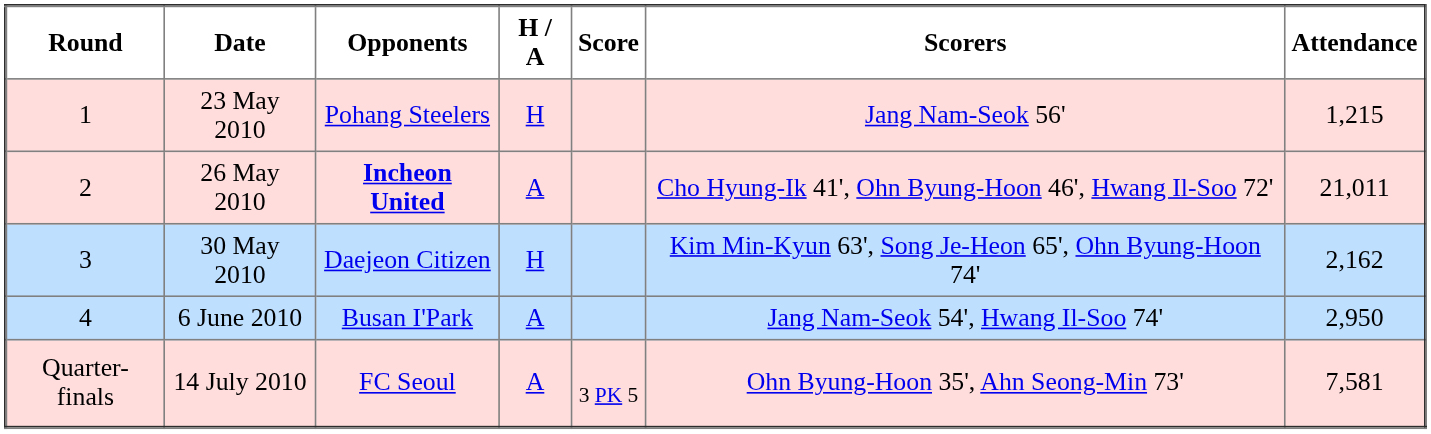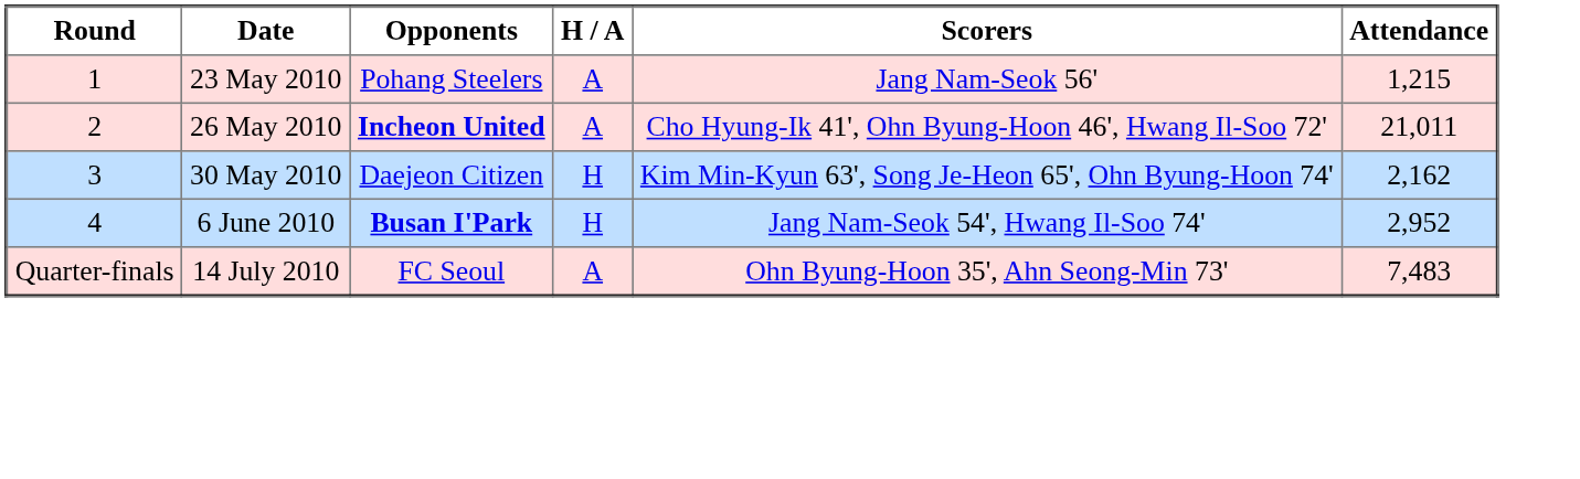 <table border="2" cellpadding="4" style="border-collapse:collapse; text-align:center;">
 <tr>
 <th>Round</th>
 <th>Date</th>
 <th>Opponents</th>
 <th>H / A</th>
-<th>Score</th>
 <th>Scorers</th>
 <th>Attendance</th>
 </tr>
 <tr bgcolor="#ffdddd">
 <td>1</td>
 <td>23 May 2010</td>
 <td><a href='#'>Pohang Steelers</a></td>
-<td><a href='#'>H</a></td>
-<td></td>
+<td><a href='#'>A</a></td>
 <td><a href='#'>Jang Nam-Seok</a> 56'</td>
 <td>1,215</td>
 </tr>
 <tr bgcolor="#ffdddd">
 <td>2</td>
 <td>26 May 2010</td>
 <td><strong><a href='#'>Incheon United</a></strong></td>
 <td><a href='#'>A</a></td>
-<td></td>
 <td><a href='#'>Cho Hyung-Ik</a> 41', <a href='#'>Ohn Byung-Hoon</a> 46', <a href='#'>Hwang Il-Soo</a> 72'</td>
 <td>21,011</td>
 </tr>
 <tr bgcolor="#bfdfff">
 <td>3</td>
 <td>30 May 2010</td>
 <td><a href='#'>Daejeon Citizen</a></td>
 <td><a href='#'>H</a></td>
-<td></td>
 <td><a href='#'>Kim Min-Kyun</a> 63', <a href='#'>Song Je-Heon</a> 65', <a href='#'>Ohn Byung-Hoon</a> 74'</td>
 <td>2,162</td>
 </tr>
 <tr bgcolor="#bfdfff">
 <td>4</td>
 <td>6 June 2010</td>
-<td><a href='#'>Busan I'Park</a></td>
-<td><a href='#'>A</a></td>
-<td></td>
+<td><strong><a href='#'>Busan I'Park</a></strong></td>
+<td><a href='#'>H</a></td>
 <td><a href='#'>Jang Nam-Seok</a> 54', <a href='#'>Hwang Il-Soo</a> 74'</td>
-<td>2,950</td>
+<td>2,952</td>
 </tr>
 <tr bgcolor="#ffdddd">
 <td>Quarter-finals</td>
 <td>14 July 2010</td>
 <td><a href='#'>FC Seoul</a></td>
 <td><a href='#'>A</a></td>
-<td><sup> <br>3 <a href='#'>PK</a> 5</sup></td>
 <td><a href='#'>Ohn Byung-Hoon</a> 35', <a href='#'>Ahn Seong-Min</a> 73'</td>
-<td>7,581</td>
+<td>7,483</td>
 </tr>
 </table>
